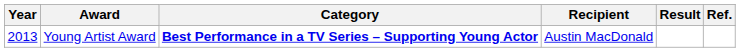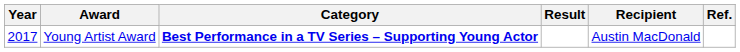 <table class="wikitable" rowspan="6;" style="text-align:center; background:#fff;">
 <tr>
 <th>Year</th>
 <th>Award</th>
 <th>Category</th>
+<th>Result</th>
 <th>Recipient</th>
-<th>Result</th>
 <th>Ref.</th>
 </tr>
 <tr>
-<td><a href='#'>2013</a></td>
+<td><a href='#'>2017</a></td>
 <td><a href='#'>Young Artist Award</a></td>
 <td><strong><a href='#'>Best Performance in a TV Series – Supporting Young Actor</a></strong></td>
+<td></td>
 <td><a href='#'>Austin MacDonald</a></td>
-<td></td>
 <td></td>
 </tr>
 </table>
